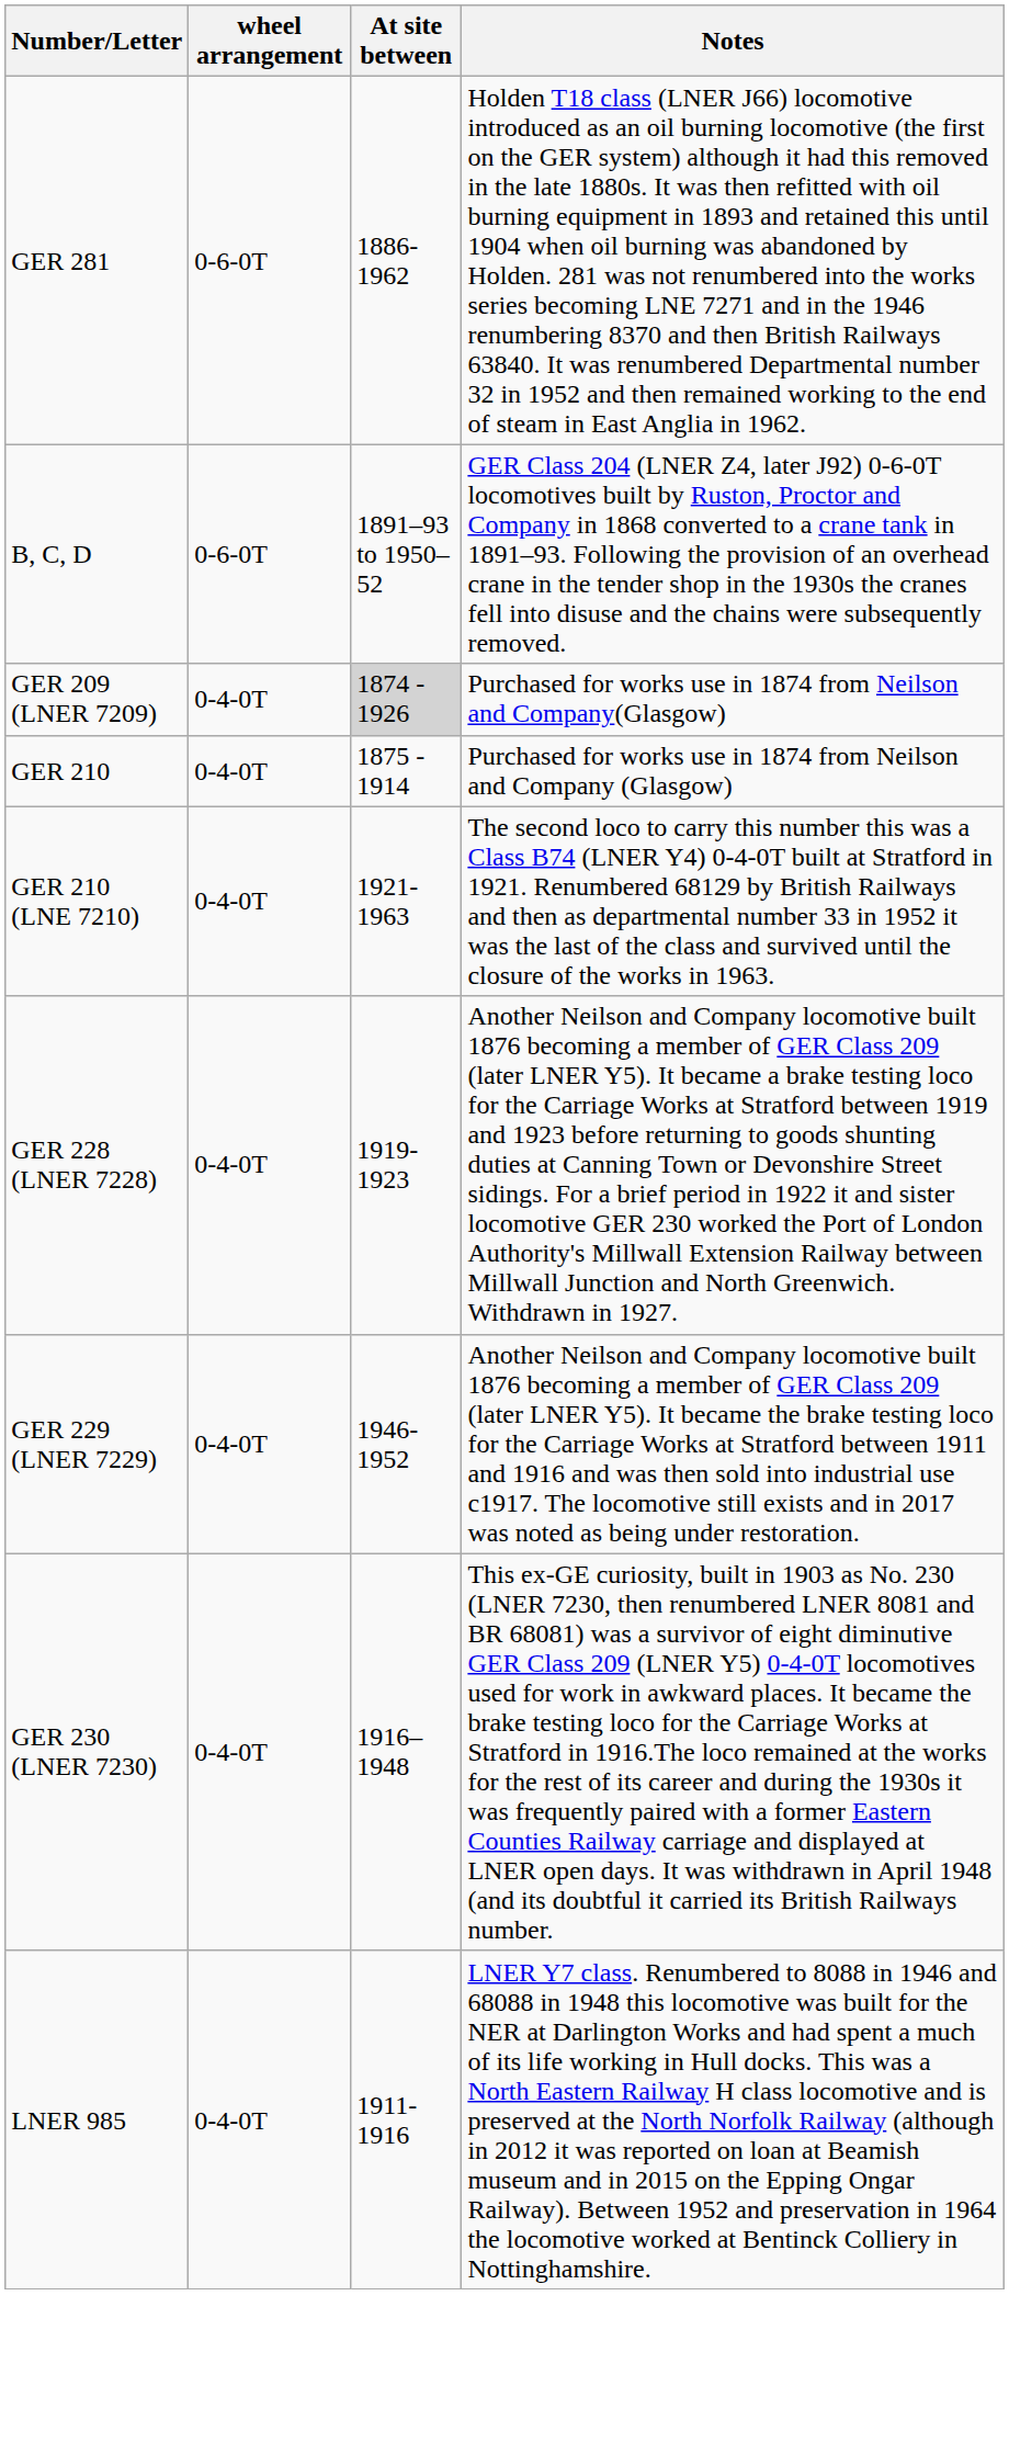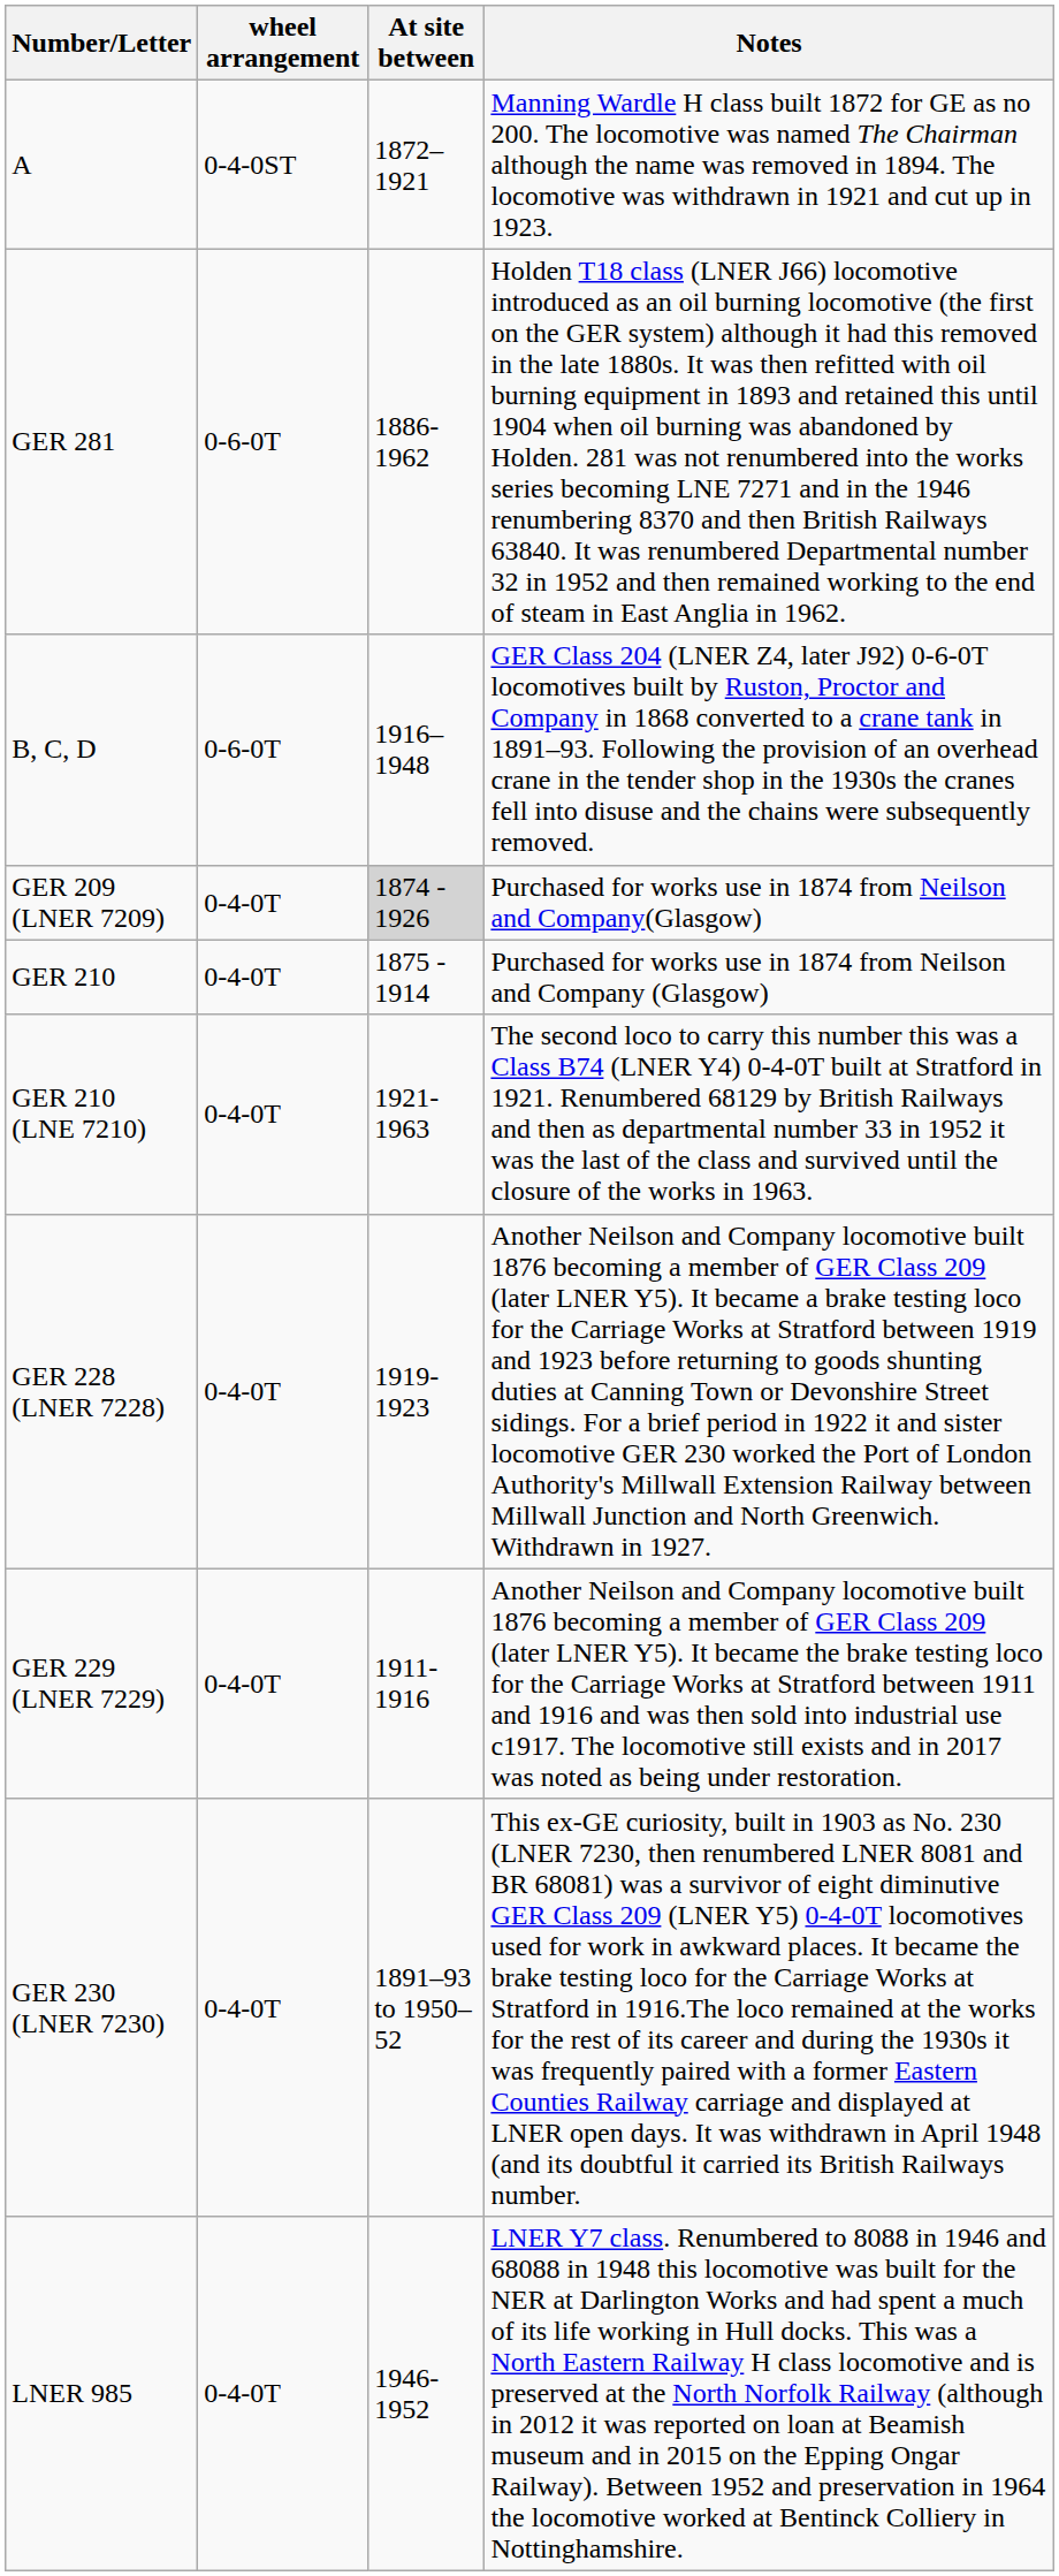 <table class="wikitable">
 <tr>
 <th>Number/Letter</th>
 <th>wheel arrangement</th>
 <th>At site between</th>
 <th>Notes</th>
+</tr>
+<tr>
+<td>A</td>
+<td>0-4-0ST</td>
+<td>1872–1921</td>
+<td><a href='#'>Manning Wardle</a> H class built 1872 for GE as no 200. The locomotive was named <em>The Chairman</em> although the name was removed in 1894. The locomotive was withdrawn in 1921 and cut up in 1923.</td>
 </tr>
 <tr>
 <td>GER 281</td>
 <td>0-6-0T</td>
 <td>1886-1962</td>
 <td>Holden <a href='#'>T18 class</a> (LNER J66) locomotive introduced as an oil burning locomotive (the first on the GER system) although it had this removed in the late 1880s. It was then refitted with oil burning equipment in 1893 and retained this until 1904 when oil burning was abandoned by Holden. 281 was not renumbered into the works series becoming LNE 7271 and in the 1946 renumbering 8370 and then British Railways 63840. It was renumbered Departmental number 32 in 1952 and then remained working to the end of steam in East Anglia in 1962.</td>
 </tr>
 <tr>
 <td>B, C, D</td>
 <td>0-6-0T</td>
-<td>1891–93 to 1950–52</td>
+<td>1916–1948</td>
 <td><a href='#'>GER Class 204</a> (LNER Z4, later J92) 0-6-0T locomotives built by <a href='#'>Ruston, Proctor and Company</a> in 1868 converted to a <a href='#'>crane tank</a> in 1891–93. Following the provision of an overhead crane in the tender shop in the 1930s the cranes fell into disuse and the chains were subsequently removed.</td>
 </tr>
 <tr>
 <td>GER 209<br>(LNER 7209)</td>
 <td>0-4-0T</td>
 <td style="background: lightgrey;">1874 - 1926</td>
 <td>Purchased for works use in 1874 from <a href='#'>Neilson and Company</a>(Glasgow)</td>
 </tr>
 <tr>
 <td>GER 210</td>
 <td>0-4-0T</td>
 <td>1875 - 1914</td>
 <td>Purchased for works use in 1874 from Neilson and Company (Glasgow)</td>
 </tr>
 <tr>
 <td>GER 210<br>(LNE 7210)</td>
 <td>0-4-0T</td>
 <td>1921-1963</td>
 <td>The second loco to carry this number this was a <a href='#'>Class B74</a> (LNER Y4) 0-4-0T built at Stratford in 1921. Renumbered 68129 by British Railways and then as departmental number 33 in 1952 it was the last of the class and survived until the closure of the works in 1963.</td>
 </tr>
 <tr>
 <td>GER 228<br>(LNER 7228)</td>
 <td>0-4-0T</td>
 <td>1919-1923</td>
 <td>Another Neilson and Company locomotive built 1876 becoming a member of <a href='#'>GER Class 209</a> (later LNER Y5). It became a brake testing loco for the Carriage Works at Stratford between 1919 and 1923 before returning to goods shunting duties at Canning Town or Devonshire Street sidings. For a brief period in 1922 it and sister locomotive GER 230 worked the Port of London Authority's Millwall Extension Railway between Millwall Junction and North Greenwich. Withdrawn in 1927.</td>
 </tr>
 <tr>
 <td>GER 229<br>(LNER 7229)</td>
 <td>0-4-0T</td>
-<td>1946-1952</td>
+<td>1911-1916</td>
 <td>Another Neilson and Company locomotive built 1876 becoming a member of <a href='#'>GER Class 209</a> (later LNER Y5). It became the brake testing loco for the Carriage Works at Stratford between 1911 and 1916 and was then sold into industrial use c1917. The locomotive still exists and in 2017 was noted as being under restoration.</td>
 </tr>
 <tr>
 <td>GER 230<br>(LNER 7230)</td>
 <td>0-4-0T</td>
-<td>1916–1948</td>
+<td>1891–93 to 1950–52</td>
 <td>This ex-GE curiosity, built in 1903 as No. 230 (LNER 7230, then renumbered LNER 8081 and BR 68081) was a survivor of eight diminutive <a href='#'>GER Class 209</a> (LNER Y5) <a href='#'>0-4-0T</a> locomotives used for work in awkward places. It became the brake testing loco for the Carriage Works at Stratford in 1916.The loco remained at the works for the rest of its career and during the 1930s it was frequently paired with a former <a href='#'>Eastern Counties Railway</a> carriage and displayed at LNER open days. It was withdrawn in April 1948 (and its doubtful it carried its British Railways number.</td>
 </tr>
 <tr>
 <td>LNER 985</td>
 <td>0-4-0T</td>
-<td>1911-1916</td>
+<td>1946-1952</td>
 <td><a href='#'>LNER Y7 class</a>. Renumbered to 8088 in 1946 and 68088 in 1948 this locomotive was built for the NER at Darlington Works and had spent a much of its life working in Hull docks. This was a <a href='#'>North Eastern Railway</a> H class locomotive and is preserved at the <a href='#'>North Norfolk Railway</a> (although in 2012 it was reported on loan at Beamish museum and in 2015 on the Epping Ongar Railway). Between 1952 and preservation in 1964 the locomotive worked at Bentinck Colliery in Nottinghamshire.</td>
 </tr>
 </table>
